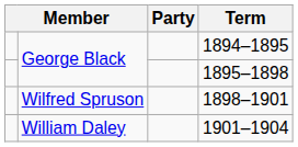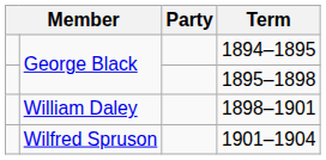 <table class="wikitable">
 <tr>
 <th colspan="2">Member</th>
 <th>Party</th>
 <th>Term</th>
 </tr>
 <tr>
 <td> </td>
 <td rowspan="2"><a href='#'>George Black</a></td>
 <td></td>
 <td>1894–1895</td>
 </tr>
 <tr>
 <td> </td>
 <td></td>
 <td>1895–1898</td>
 </tr>
 <tr>
 <td> </td>
-<td><a href='#'>Wilfred Spruson</a></td>
+<td><a href='#'>William Daley</a></td>
 <td></td>
 <td>1898–1901</td>
 </tr>
 <tr>
 <td> </td>
-<td><a href='#'>William Daley</a></td>
+<td><a href='#'>Wilfred Spruson</a></td>
 <td></td>
 <td>1901–1904</td>
 </tr>
 </table>
